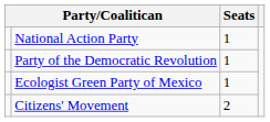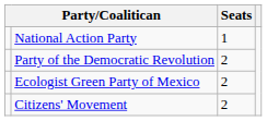 <table class="wikitable">
 <tr>
 <th colspan="2"><strong>Party/Coalitican</strong></th>
 <th>Seats</th>
 <th></th>
 </tr>
 <tr>
 <td></td>
 <td><a href='#'>National Action Party</a></td>
 <td>1</td>
 </tr>
 <tr>
 <td></td>
 <td><a href='#'>Party of the Democratic Revolution</a></td>
-<td>1</td>
+<td>2</td>
 </tr>
 <tr>
 <td></td>
 <td><a href='#'>Ecologist Green Party of Mexico</a></td>
-<td>1</td>
+<td>2</td>
 </tr>
 <tr>
 <td></td>
 <td><a href='#'>Citizens' Movement</a></td>
 <td>2</td>
 </tr>
 </table>
